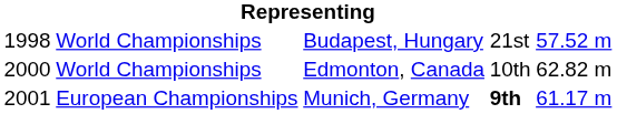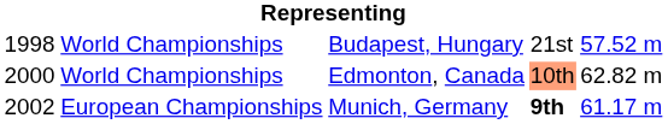 <table>
 <tr>
 <th colspan="5">Representing </th>
 </tr>
 <tr>
 <td>1998</td>
 <td><a href='#'>World Championships</a></td>
 <td><a href='#'>Budapest, Hungary</a></td>
 <td>21st</td>
 <td><a href='#'>57.52 m</a></td>
 </tr>
 <tr>
 <td>2000</td>
 <td><a href='#'>World Championships</a></td>
 <td><a href='#'>Edmonton</a>, <a href='#'>Canada</a></td>
-<td>10th</td>
+<td style="background: lightsalmon;">10th</td>
 <td>62.82 m</td>
 </tr>
 <tr>
-<td>2001</td>
+<td>2002</td>
 <td><a href='#'>European Championships</a></td>
 <td><a href='#'>Munich, Germany</a></td>
 <td><strong>9th</strong></td>
 <td><a href='#'>61.17 m</a></td>
 </tr>
 </table>
